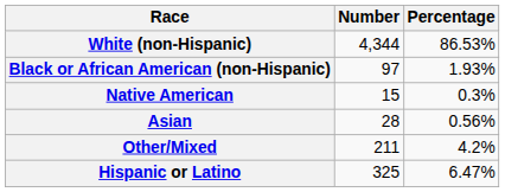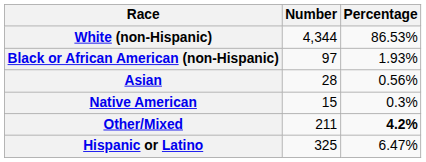 <table class="wikitable" style="text-align:right">
 <tr>
 <th scope="col">Race</th>
 <th scope="col">Number</th>
 <th scope="col">Percentage</th>
 </tr>
 <tr>
 <th scope="row"><a href='#'>White</a> (non-Hispanic)</th>
 <td>4,344</td>
 <td>86.53%</td>
 </tr>
 <tr>
 <th scope="row"><a href='#'>Black or African American</a> (non-Hispanic)</th>
 <td>97</td>
 <td>1.93%</td>
 </tr>
 <tr>
+<th scope="row"><a href='#'>Asian</a></th>
+<td>28</td>
+<td>0.56%</td>
+</tr>
+<tr>
 <th scope="row"><a href='#'>Native American</a></th>
 <td>15</td>
 <td>0.3%</td>
 </tr>
 <tr>
-<th scope="row"><a href='#'>Asian</a></th>
-<td>28</td>
-<td>0.56%</td>
-</tr>
-<tr>
 <th scope="row"><a href='#'>Other/Mixed</a></th>
 <td>211</td>
-<td>4.2%</td>
+<td><strong>4.2%</strong></td>
 </tr>
 <tr>
 <th scope="row"><a href='#'>Hispanic</a> or <a href='#'>Latino</a></th>
 <td>325</td>
 <td>6.47%</td>
 </tr>
 </table>
